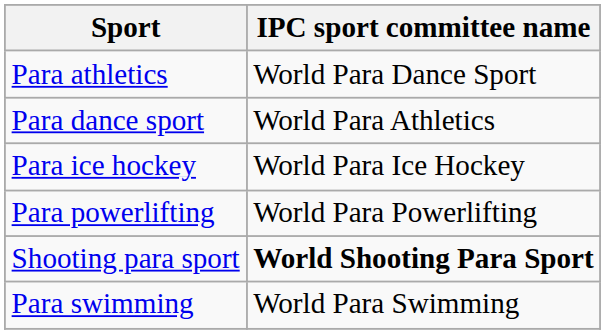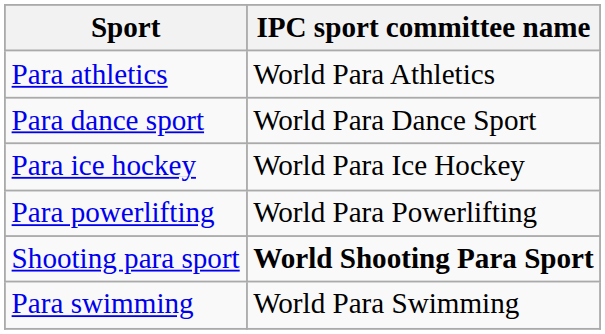 <table class="wikitable sortable">
 <tr>
 <th>Sport</th>
 <th>IPC sport committee name</th>
 </tr>
 <tr>
 <td><a href='#'>Para athletics</a></td>
-<td>World Para Dance Sport</td>
+<td>World Para Athletics</td>
 </tr>
 <tr>
 <td><a href='#'>Para dance sport</a></td>
-<td>World Para Athletics</td>
+<td>World Para Dance Sport</td>
 </tr>
 <tr>
 <td><a href='#'>Para ice hockey</a></td>
 <td>World Para Ice Hockey</td>
 </tr>
 <tr>
 <td><a href='#'>Para powerlifting</a></td>
 <td>World Para Powerlifting</td>
 </tr>
 <tr>
 <td><a href='#'>Shooting para sport</a></td>
 <td><strong>World Shooting Para Sport</strong></td>
 </tr>
 <tr>
 <td><a href='#'>Para swimming</a></td>
 <td>World Para Swimming</td>
 </tr>
 </table>
